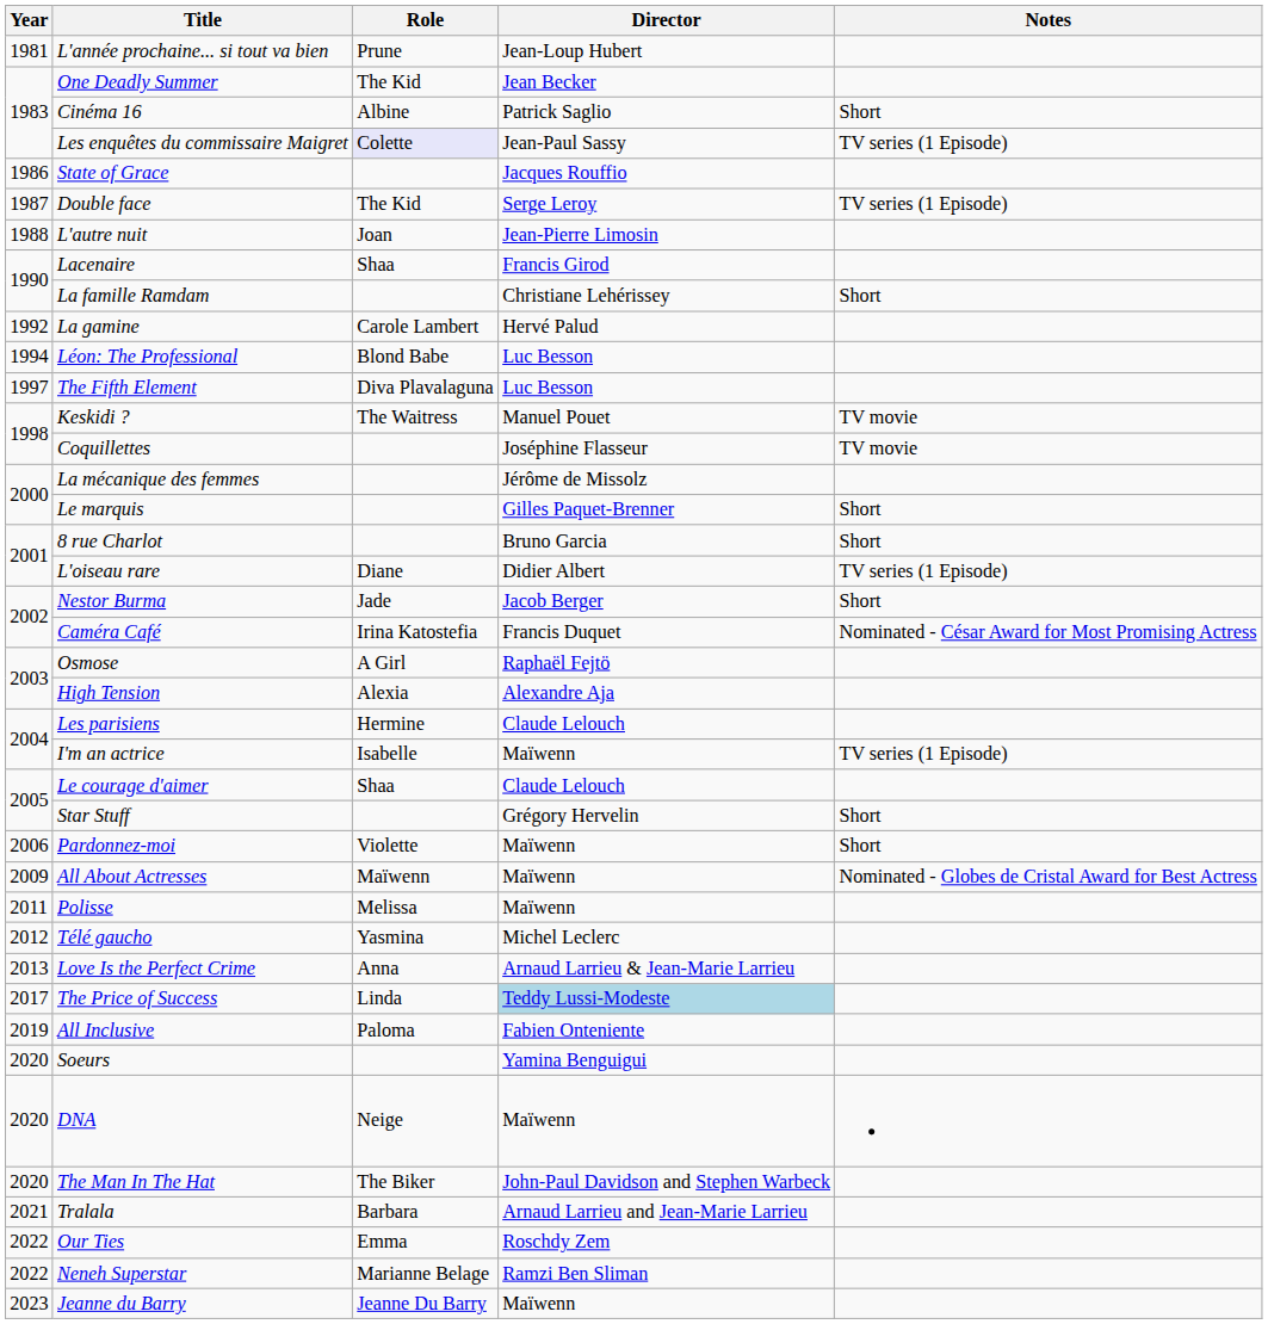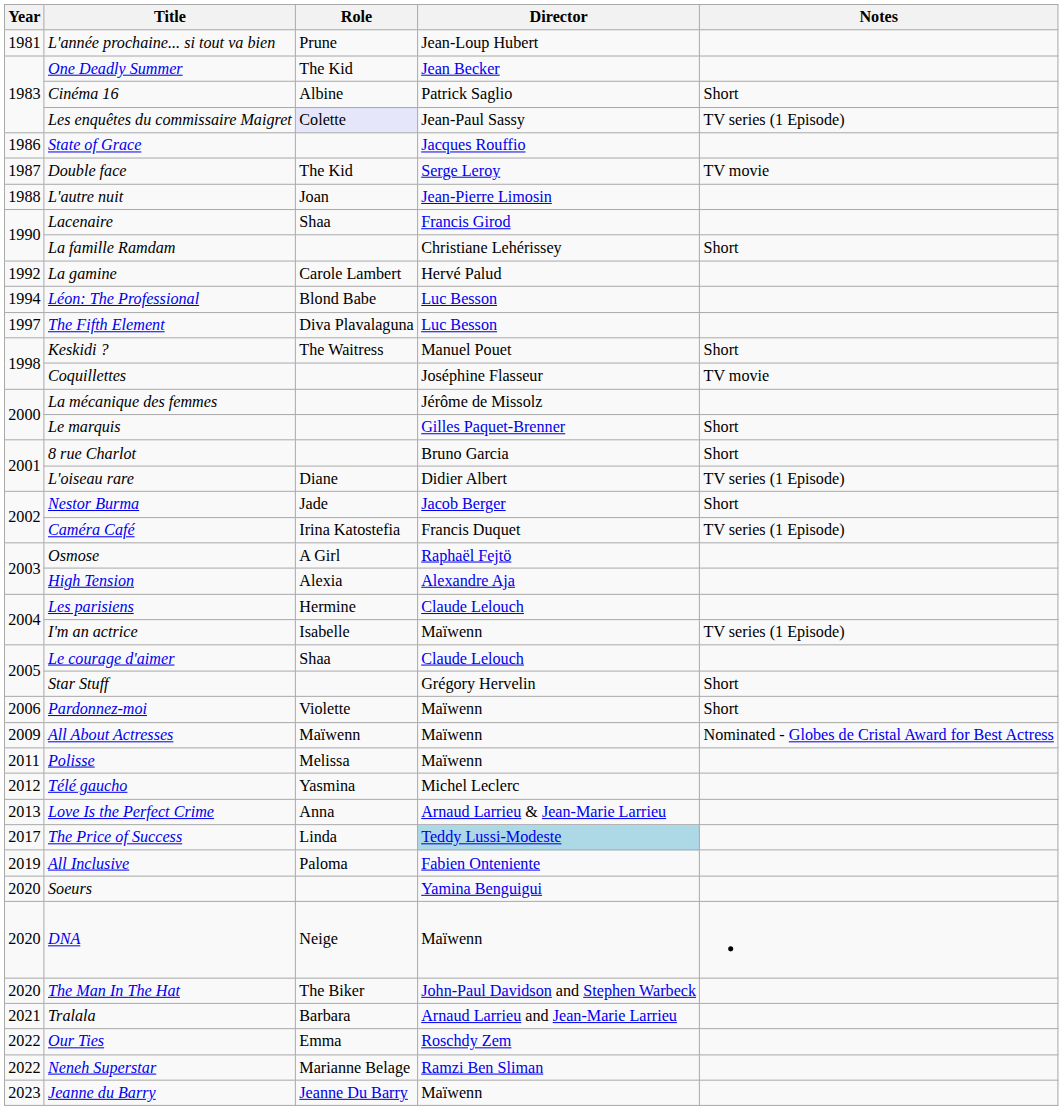 <table class="wikitable">
 <tr>
 <th>Year</th>
 <th>Title</th>
 <th>Role</th>
 <th>Director</th>
 <th>Notes</th>
 </tr>
 <tr>
 <td rowspan=1>1981</td>
 <td><em>L'année prochaine... si tout va bien</em></td>
 <td>Prune</td>
 <td>Jean-Loup Hubert</td>
 <td></td>
 </tr>
 <tr>
 <td rowspan=3>1983</td>
 <td><em><a href='#'>One Deadly Summer</a></em></td>
 <td>The Kid</td>
 <td><a href='#'>Jean Becker</a></td>
 <td></td>
 </tr>
 <tr>
 <td><em>Cinéma 16</em></td>
 <td>Albine</td>
 <td>Patrick Saglio</td>
 <td>Short</td>
 </tr>
 <tr>
 <td><em>Les enquêtes du commissaire Maigret</em></td>
 <td style="background: lavender;">Colette</td>
 <td>Jean-Paul Sassy</td>
 <td>TV series (1 Episode)</td>
 </tr>
 <tr>
 <td rowspan=1>1986</td>
 <td><em><a href='#'>State of Grace</a></em></td>
 <td></td>
 <td><a href='#'>Jacques Rouffio</a></td>
 <td></td>
 </tr>
 <tr>
 <td rowspan=1>1987</td>
 <td><em>Double face</em></td>
 <td>The Kid</td>
 <td><a href='#'>Serge Leroy</a></td>
-<td>TV series (1 Episode)</td>
+<td>TV movie</td>
 </tr>
 <tr>
 <td rowspan=1>1988</td>
 <td><em>L'autre nuit</em></td>
 <td>Joan</td>
 <td><a href='#'>Jean-Pierre Limosin</a></td>
 <td></td>
 </tr>
 <tr>
 <td rowspan=2>1990</td>
 <td><em>Lacenaire</em></td>
 <td>Shaa</td>
 <td><a href='#'>Francis Girod</a></td>
 <td></td>
 </tr>
 <tr>
 <td><em>La famille Ramdam</em></td>
 <td></td>
 <td>Christiane Lehérissey</td>
 <td>Short</td>
 </tr>
 <tr>
 <td rowspan=1>1992</td>
 <td><em>La gamine</em></td>
 <td>Carole Lambert</td>
 <td>Hervé Palud</td>
 <td></td>
 </tr>
 <tr>
 <td rowspan=1>1994</td>
 <td><em><a href='#'>Léon: The Professional</a></em></td>
 <td>Blond Babe</td>
 <td><a href='#'>Luc Besson</a></td>
 <td></td>
 </tr>
 <tr>
 <td rowspan=1>1997</td>
 <td><em><a href='#'>The Fifth Element</a></em></td>
 <td>Diva Plavalaguna</td>
 <td><a href='#'>Luc Besson</a></td>
 <td></td>
 </tr>
 <tr>
 <td rowspan=2>1998</td>
 <td><em>Keskidi ?</em></td>
 <td>The Waitress</td>
 <td>Manuel Pouet</td>
-<td>TV movie</td>
+<td>Short</td>
 </tr>
 <tr>
 <td><em>Coquillettes</em></td>
 <td></td>
 <td>Joséphine Flasseur</td>
 <td>TV movie</td>
 </tr>
 <tr>
 <td rowspan=2>2000</td>
 <td><em>La mécanique des femmes</em></td>
 <td></td>
 <td>Jérôme de Missolz</td>
 <td></td>
 </tr>
 <tr>
 <td><em>Le marquis</em></td>
 <td></td>
 <td><a href='#'>Gilles Paquet-Brenner</a></td>
 <td>Short</td>
 </tr>
 <tr>
 <td rowspan=2>2001</td>
 <td><em>8 rue Charlot</em></td>
 <td></td>
 <td>Bruno Garcia</td>
 <td>Short</td>
 </tr>
 <tr>
 <td><em>L'oiseau rare</em></td>
 <td>Diane</td>
 <td>Didier Albert</td>
 <td>TV series (1 Episode)</td>
 </tr>
 <tr>
 <td rowspan=2>2002</td>
 <td><em><a href='#'>Nestor Burma</a></em></td>
 <td>Jade</td>
 <td><a href='#'>Jacob Berger</a></td>
 <td>Short</td>
 </tr>
 <tr>
 <td><em><a href='#'>Caméra Café</a></em></td>
 <td>Irina Katostefia</td>
 <td>Francis Duquet</td>
-<td>Nominated - <a href='#'>César Award for Most Promising Actress</a></td>
+<td>TV series (1 Episode)</td>
 </tr>
 <tr>
 <td rowspan=2>2003</td>
 <td><em>Osmose</em></td>
 <td>A Girl</td>
 <td><a href='#'>Raphaël Fejtö</a></td>
 <td></td>
 </tr>
 <tr>
 <td><em><a href='#'>High Tension</a></em></td>
 <td>Alexia</td>
 <td><a href='#'>Alexandre Aja</a></td>
 <td></td>
 </tr>
 <tr>
 <td rowspan=2>2004</td>
 <td><em><a href='#'>Les parisiens</a></em></td>
 <td>Hermine</td>
 <td><a href='#'>Claude Lelouch</a></td>
 <td></td>
 </tr>
 <tr>
 <td><em>I'm an actrice</em></td>
 <td>Isabelle</td>
 <td>Maïwenn</td>
 <td>TV series (1 Episode)</td>
 </tr>
 <tr>
 <td rowspan=2>2005</td>
 <td><em><a href='#'>Le courage d'aimer</a></em></td>
 <td>Shaa</td>
 <td><a href='#'>Claude Lelouch</a></td>
 <td></td>
 </tr>
 <tr>
 <td><em>Star Stuff</em></td>
 <td></td>
 <td>Grégory Hervelin</td>
 <td>Short</td>
 </tr>
 <tr>
 <td rowspan=1>2006</td>
 <td><em><a href='#'>Pardonnez-moi</a></em></td>
 <td>Violette</td>
 <td>Maïwenn</td>
 <td>Short</td>
 </tr>
 <tr>
 <td rowspan=1>2009</td>
 <td><em><a href='#'>All About Actresses</a></em></td>
 <td>Maïwenn</td>
 <td>Maïwenn</td>
 <td>Nominated - <a href='#'>Globes de Cristal Award for Best Actress</a></td>
 </tr>
 <tr>
 <td rowspan=1>2011</td>
 <td><em><a href='#'>Polisse</a></em></td>
 <td>Melissa</td>
 <td>Maïwenn</td>
 <td></td>
 </tr>
 <tr>
 <td rowspan=1>2012</td>
 <td><em><a href='#'>Télé gaucho</a></em></td>
 <td>Yasmina</td>
 <td>Michel Leclerc</td>
 <td></td>
 </tr>
 <tr>
 <td rowspan=1>2013</td>
 <td><em><a href='#'>Love Is the Perfect Crime</a></em></td>
 <td>Anna</td>
 <td><a href='#'>Arnaud Larrieu</a> & <a href='#'>Jean-Marie Larrieu</a></td>
 <td></td>
 </tr>
 <tr>
 <td>2017</td>
 <td><em><a href='#'>The Price of Success</a></em></td>
 <td>Linda</td>
 <td style="background: lightblue;"><a href='#'>Teddy Lussi-Modeste</a></td>
 <td></td>
 </tr>
 <tr>
 <td>2019</td>
 <td><em><a href='#'>All Inclusive</a></em></td>
 <td>Paloma</td>
 <td><a href='#'>Fabien Onteniente</a></td>
 <td></td>
 </tr>
 <tr>
 <td>2020</td>
 <td><em>Soeurs</em></td>
 <td></td>
 <td><a href='#'>Yamina Benguigui</a></td>
 <td></td>
 </tr>
 <tr>
 <td>2020</td>
 <td><em><a href='#'>DNA</a></em></td>
 <td>Neige</td>
 <td>Maïwenn</td>
 <td><br><ul><li></li></ul></td>
 </tr>
 <tr>
 <td>2020</td>
 <td><em><a href='#'>The Man In The Hat</a></em></td>
 <td>The Biker</td>
 <td><a href='#'>John-Paul Davidson</a> and <a href='#'>Stephen Warbeck</a></td>
 <td></td>
 </tr>
 <tr>
 <td>2021</td>
 <td><em>Tralala</em></td>
 <td>Barbara</td>
 <td><a href='#'>Arnaud Larrieu</a> and <a href='#'>Jean-Marie Larrieu</a></td>
 <td></td>
 </tr>
 <tr>
 <td>2022</td>
 <td><em><a href='#'>Our Ties</a></em></td>
 <td>Emma</td>
 <td><a href='#'>Roschdy Zem</a></td>
 <td></td>
 </tr>
 <tr>
 <td>2022</td>
 <td><em><a href='#'>Neneh Superstar</a></em></td>
 <td>Marianne Belage</td>
 <td><a href='#'>Ramzi Ben Sliman</a></td>
 </tr>
 <tr>
 <td>2023</td>
 <td><em><a href='#'>Jeanne du Barry</a></em></td>
 <td><a href='#'>Jeanne Du Barry</a></td>
 <td>Maïwenn</td>
 <td></td>
 </tr>
 </table>
